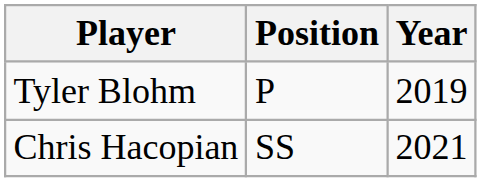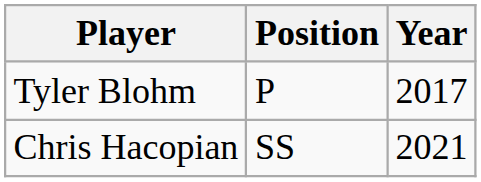 <table class="wikitable">
 <tr>
 <th scope="col">Player</th>
 <th scope="col">Position</th>
 <th scope="col">Year</th>
 </tr>
 <tr>
 <td scope="row">Tyler Blohm</td>
 <td>P</td>
-<td>2019</td>
+<td>2017</td>
 </tr>
 <tr>
 <td scope="row">Chris Hacopian</td>
 <td>SS</td>
 <td>2021</td>
 </tr>
 </table>
